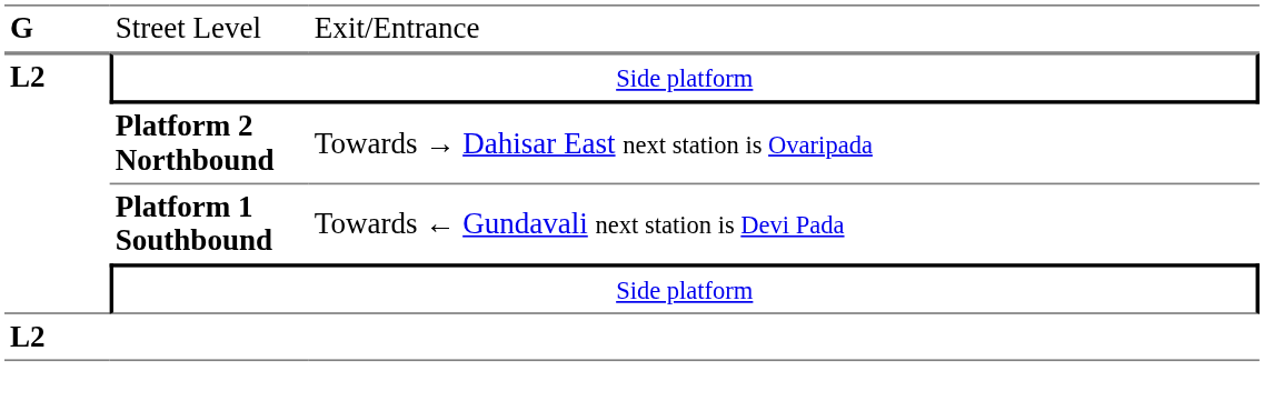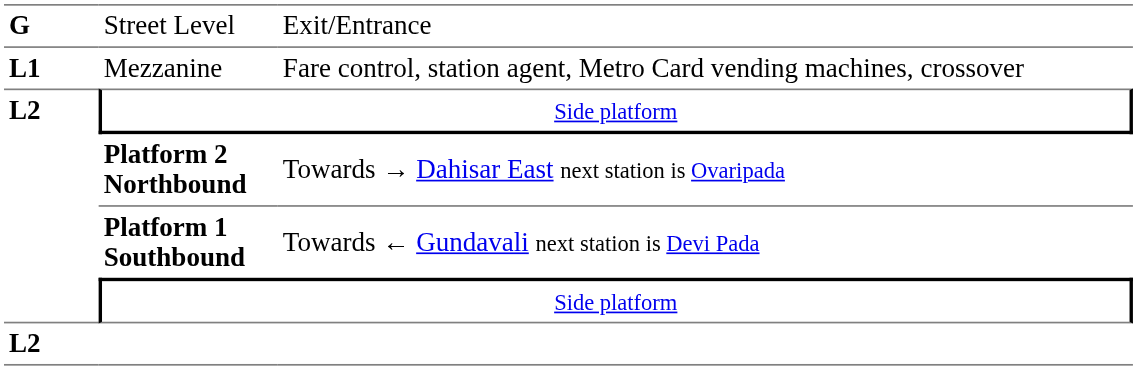 <table cellspacing="0" cellpadding="3" border="0">
 <tr>
 <td style="border-bottom:solid 1px gray;border-top:solid 1px gray;" width="50" valign="top"><strong>G</strong></td>
 <td style="border-top:solid 1px gray;border-bottom:solid 1px gray;" width="100" valign="top">Street Level</td>
 <td style="border-top:solid 1px gray;border-bottom:solid 1px gray;" width="500" valign="top">Exit/Entrance</td>
+</tr>
+<tr>
+<td valign="top"><strong>L1</strong></td>
+<td valign="top">Mezzanine</td>
+<td valign="top">Fare control, station agent, Metro Card vending machines, crossover</td>
 </tr>
 <tr>
 <td rowspan="4" style="border-top:solid 1px gray;border-bottom:solid 1px gray;" width="50" valign="top"><strong>L2</strong></td>
 <td colspan="2" style="border-top:solid 1px gray;border-right:solid 2px black;border-left:solid 2px black;border-bottom:solid 2px black;text-align:center;"><small><a href='#'>Side platform</a></small></td>
 </tr>
 <tr>
 <td style="border-bottom:solid 1px gray;" width="100"><span><strong>Platform 2</strong><br><strong>Northbound</strong></span></td>
 <td style="border-bottom:solid 1px gray;" width="500">Towards → <a href='#'>Dahisar East</a> <small>next station is <a href='#'>Ovaripada</a></small></td>
 </tr>
 <tr>
 <td><span><strong>Platform 1</strong><br><strong>Southbound</strong></span></td>
 <td>Towards ← <a href='#'>Gundavali</a> <small>next station is <a href='#'>Devi Pada</a></small></td>
 </tr>
 <tr>
 <td colspan="2" style="border-top:solid 2px black;border-right:solid 2px black;border-left:solid 2px black;border-bottom:solid 1px gray;" align="center"><small><a href='#'>Side platform</a></small></td>
 </tr>
 <tr>
 <td rowspan="2" style="border-bottom:solid 1px gray;" width="50" valign="top"><strong>L2</strong></td>
 <td style="border-bottom:solid 1px gray;" width="100"></td>
 <td style="border-bottom:solid 1px gray;" width="500"></td>
 </tr>
 <tr>
 </tr>
 </table>
